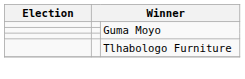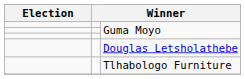 <table class=wikitable>
 <tr>
 <th width=100>Election</th>
 <th width=175 colspan=2>Winner</th>
 </tr>
 <tr>
 <td></td>
 <td width=5 bgcolor=></td>
 <td rowspan=3>Guma Moyo</td>
 </tr>
 <tr>
 <td></td>
 <td width=5 bgcolor=></td>
 </tr>
 <tr>
 <td></td>
 <td width=5 bgcolor=></td>
 </tr>
 <tr>
 <td></td>
 <td bgcolor=></td>
+<td><a href='#'>Douglas Letsholathebe</a></td>
+</tr>
+<tr>
+<td></td>
+<td bgcolor=></td>
 <td>Tlhabologo Furniture</td>
 </tr>
 <tr>
 </tr>
 </table>
